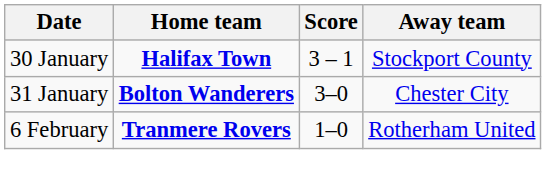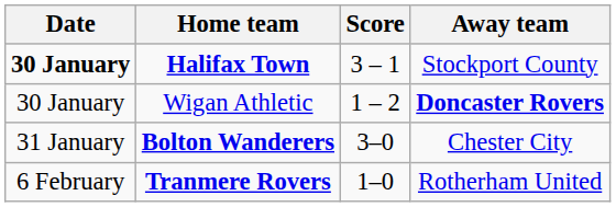 <table class="wikitable" style="text-align: center">
 <tr>
 <th>Date</th>
 <th>Home team</th>
 <th>Score</th>
 <th>Away team</th>
 </tr>
 <tr>
-<td>30 January</td>
+<td><strong>30 January</strong></td>
 <td><strong><a href='#'>Halifax Town</a></strong></td>
 <td>3 – 1</td>
 <td><a href='#'>Stockport County</a></td>
+</tr>
+<tr>
+<td>30 January</td>
+<td><a href='#'>Wigan Athletic</a></td>
+<td>1 – 2</td>
+<td><strong><a href='#'>Doncaster Rovers</a></strong></td>
 </tr>
 <tr>
 <td>31 January</td>
 <td><strong><a href='#'>Bolton Wanderers</a></strong></td>
 <td>3–0</td>
 <td><a href='#'>Chester City</a></td>
 </tr>
 <tr>
 <td>6 February</td>
 <td><strong><a href='#'>Tranmere Rovers</a></strong></td>
 <td>1–0</td>
 <td><a href='#'>Rotherham United</a></td>
 </tr>
 </table>
